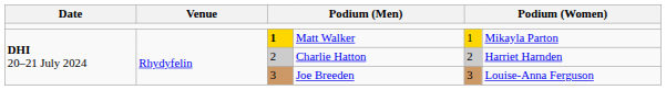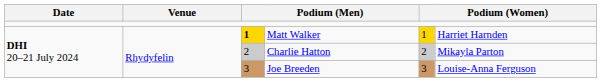 <table class="wikitable" width=70%>
 <tr>
 <th>Date</th>
 <th width=20%>Venue</th>
 <th colspan=2 width=30%>Podium (Men)</th>
 <th colspan=2 width=30%>Podium (Women)</th>
 </tr>
 <tr>
 <td colspan=6></td>
 </tr>
 <tr>
 <td rowspan=3><strong>DHI</strong> <br> 20–21 July 2024</td>
 <td rowspan=3><br><a href='#'>Rhydyfelin</a></td>
 <td bgcolor=FFD700><strong>1</strong></td>
 <td><a href='#'>Matt Walker</a></td>
 <td bgcolor=FFD700>1</td>
-<td><a href='#'>Mikayla Parton</a></td>
+<td><a href='#'>Harriet Harnden</a></td>
 </tr>
 <tr>
 <td bgcolor=CCCCCC>2</td>
 <td><a href='#'>Charlie Hatton</a></td>
 <td bgcolor=CCCCCC>2</td>
-<td><a href='#'>Harriet Harnden</a></td>
+<td><a href='#'>Mikayla Parton</a></td>
 </tr>
 <tr>
 <td bgcolor=CC9966>3</td>
 <td><a href='#'>Joe Breeden</a></td>
 <td bgcolor=CC9966>3</td>
 <td><a href='#'>Louise-Anna Ferguson</a></td>
 </tr>
 </table>
